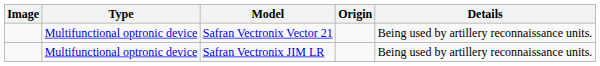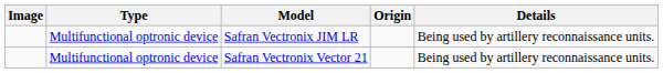 <table class="wikitable">
 <tr>
 <th>Image</th>
 <th>Type</th>
 <th>Model</th>
 <th>Origin</th>
 <th>Details</th>
 </tr>
 <tr>
 <td></td>
 <td><a href='#'>Multifunctional optronic device</a></td>
-<td><a href='#'>Safran Vectronix Vector 21</a></td>
+<td><a href='#'>Safran Vectronix JIM LR</a></td>
 <td><br></td>
 <td>Being used by artillery reconnaissance units.</td>
 </tr>
 <tr>
 <td></td>
 <td><a href='#'>Multifunctional optronic device</a></td>
-<td><a href='#'>Safran Vectronix JIM LR</a></td>
+<td><a href='#'>Safran Vectronix Vector 21</a></td>
 <td><br></td>
 <td>Being used by artillery reconnaissance units.</td>
 </tr>
 </table>
